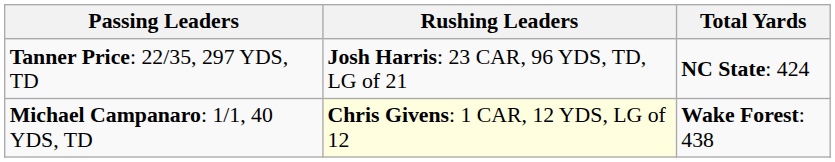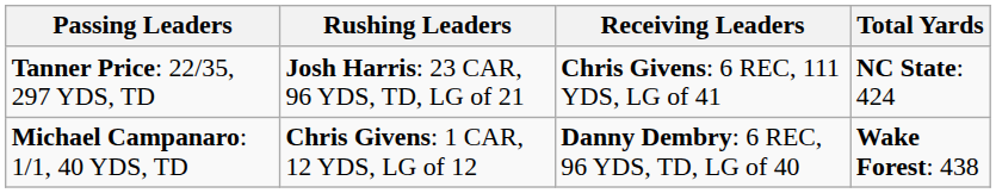 <table class="wikitable">
 <tr>
 <th>Passing Leaders</th>
 <th>Rushing Leaders</th>
+<th>Receiving Leaders</th>
 <th>Total Yards</th>
 </tr>
 <tr>
 <td><strong>Tanner Price</strong>: 22/35, 297 YDS, TD</td>
 <td><strong>Josh Harris</strong>: 23 CAR, 96 YDS, TD, LG of 21</td>
+<td><strong>Chris Givens</strong>: 6 REC, 111 YDS, LG of 41</td>
 <td><strong>NC State</strong>: 424</td>
 </tr>
 <tr>
 <td><strong>Michael Campanaro</strong>: 1/1, 40 YDS, TD</td>
-<td style="background: lightyellow;"><strong>Chris Givens</strong>: 1 CAR, 12 YDS, LG of 12</td>
+<td><strong>Chris Givens</strong>: 1 CAR, 12 YDS, LG of 12</td>
+<td><strong>Danny Dembry</strong>: 6 REC, 96 YDS, TD, LG of 40</td>
 <td><strong>Wake Forest</strong>: 438</td>
 </tr>
 </table>
